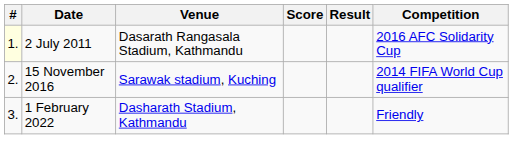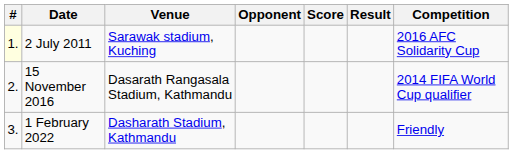 <table class="wikitable">
 <tr>
 <th>#</th>
 <th>Date</th>
 <th>Venue</th>
+<th>Opponent</th>
 <th>Score</th>
 <th>Result</th>
 <th>Competition</th>
 </tr>
 <tr>
 <td style="background: lightyellow;">1.</td>
 <td>2 July 2011</td>
-<td>Dasarath Rangasala Stadium, Kathmandu</td>
+<td><a href='#'>Sarawak stadium</a>, <a href='#'>Kuching</a></td>
+<td></td>
 <td></td>
 <td></td>
 <td><a href='#'>2016 AFC Solidarity Cup</a></td>
 </tr>
 <tr>
 <td>2.</td>
 <td>15 November 2016</td>
-<td><a href='#'>Sarawak stadium</a>, <a href='#'>Kuching</a></td>
+<td>Dasarath Rangasala Stadium, Kathmandu</td>
+<td></td>
 <td></td>
 <td></td>
 <td><a href='#'>2014 FIFA World Cup qualifier</a></td>
 </tr>
 <tr>
 <td>3.</td>
 <td>1 February 2022</td>
 <td><a href='#'>Dasharath Stadium</a>, <a href='#'>Kathmandu</a></td>
 <td></td>
 <td></td>
+<td></td>
 <td><a href='#'> Friendly</a></td>
 </tr>
 </table>
